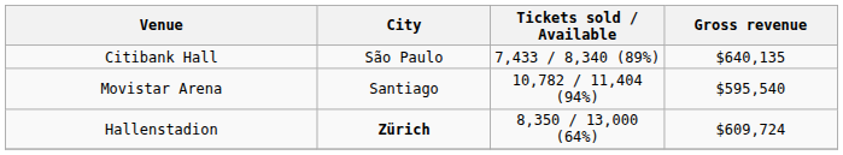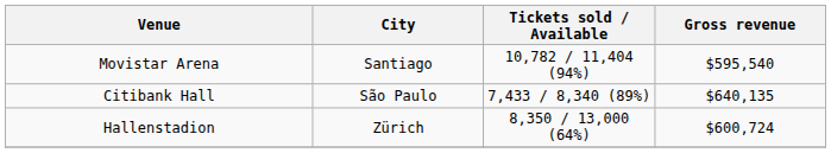 <table class="wikitable" style="text-align:center">
 <tr>
 <th style="width:275px;">Venue</th>
 <th style="width:150px;">City</th>
 <th style="width:150px;">Tickets sold / Available</th>
 <th style="width:150px;">Gross revenue</th>
 </tr>
 <tr>
+<td>Movistar Arena</td>
+<td>Santiago</td>
+<td>10,782 / 11,404 (94%)</td>
+<td>$595,540</td>
+</tr>
+<tr>
 <td>Citibank Hall</td>
 <td>São Paulo</td>
 <td>7,433 / 8,340 (89%)</td>
 <td>$640,135</td>
 </tr>
 <tr>
-<td>Movistar Arena</td>
-<td>Santiago</td>
-<td>10,782 / 11,404 (94%)</td>
-<td>$595,540</td>
-</tr>
-<tr>
 <td>Hallenstadion</td>
-<td><strong>Zürich</strong></td>
+<td>Zürich</td>
 <td>8,350 / 13,000 (64%)</td>
-<td>$609,724</td>
+<td>$600,724</td>
 </tr>
 <tr>
 </tr>
 </table>
